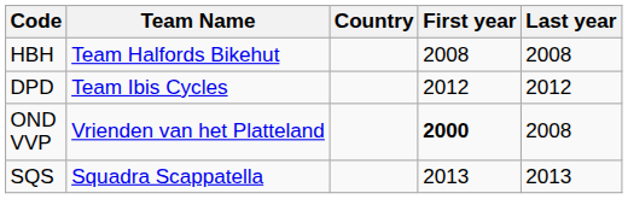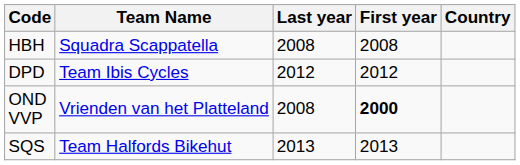 <table class="wikitable sortable">
 <tr>
 <th>Code</th>
 <th>Team Name</th>
+<th>Last year</th>
+<th>First year</th>
 <th>Country</th>
-<th>First year</th>
-<th>Last year</th>
 </tr>
 <tr>
 <td>HBH</td>
-<td><a href='#'>Team Halfords Bikehut</a></td>
-<td></td>
+<td><a href='#'>Squadra Scappatella</a></td>
 <td>2008</td>
 <td>2008</td>
+<td></td>
 </tr>
 <tr>
 <td>DPD</td>
 <td><a href='#'>Team Ibis Cycles</a></td>
-<td></td>
 <td>2012</td>
 <td>2012</td>
+<td></td>
 </tr>
 <tr>
 <td>OND<br>VVP</td>
 <td><a href='#'>Vrienden van het Platteland</a></td>
+<td>2008</td>
+<td><strong>2000</strong></td>
 <td></td>
-<td><strong>2000</strong></td>
-<td>2008</td>
 </tr>
 <tr>
 <td>SQS</td>
-<td><a href='#'>Squadra Scappatella</a></td>
-<td></td>
+<td><a href='#'>Team Halfords Bikehut</a></td>
 <td>2013</td>
 <td>2013</td>
+<td></td>
 </tr>
 </table>
